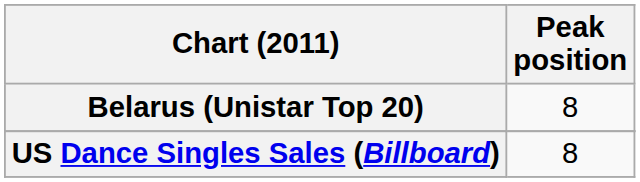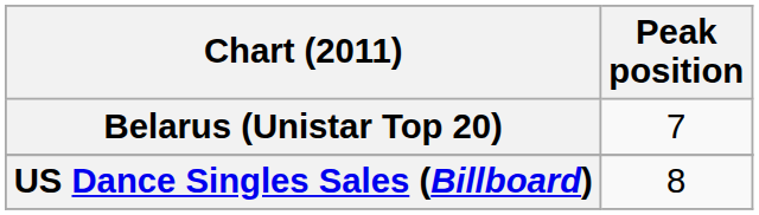 <table class="wikitable sortable plainrowheaders">
 <tr>
 <th scope="col">Chart (2011)</th>
 <th scope="col">Peak<br>position</th>
 </tr>
 <tr>
 <th scope="row">Belarus (Unistar Top 20)</th>
-<td align="center">8</td>
+<td align="center">7</td>
 </tr>
 <tr>
 </tr>
 <tr>
 </tr>
 <tr>
 </tr>
 <tr>
 </tr>
 <tr>
 </tr>
 <tr>
 <th scope="row">US <a href='#'>Dance Singles Sales</a> (<em><a href='#'>Billboard</a></em>)</th>
 <td style="text-align:center;">8</td>
 </tr>
 </table>
